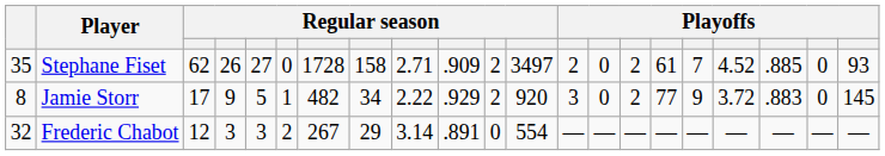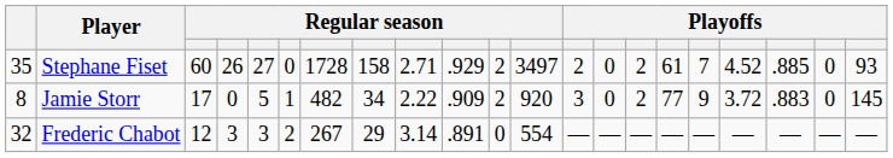 <table class="wikitable plainrowheaders" style="text-align:center;">
 <tr>
 <th scope="col" rowspan="2"></th>
 <th scope="col" rowspan="2">Player</th>
 <th scope=colgroup colspan=10>Regular season</th>
 <th scope=colgroup colspan=9>Playoffs</th>
 </tr>
 <tr>
 <th scope="col"></th>
 <th scope="col"></th>
 <th scope="col"></th>
 <th scope="col"></th>
 <th scope="col"></th>
 <th scope="col"></th>
 <th scope="col"></th>
 <th scope="col"></th>
 <th scope="col"></th>
 <th scope="col"></th>
 <th scope="col"></th>
 <th scope="col"></th>
 <th scope="col"></th>
 <th scope="col"></th>
 <th scope="col"></th>
 <th scope="col"></th>
 <th scope="col"></th>
 <th scope="col"></th>
 <th scope="col"></th>
 </tr>
 <tr>
 <td scope="row">35</td>
 <td align="left"><a href='#'>Stephane Fiset</a></td>
-<td>62</td>
+<td>60</td>
 <td>26</td>
 <td>27</td>
 <td>0</td>
 <td>1728</td>
 <td>158</td>
 <td>2.71</td>
-<td>.909</td>
+<td>.929</td>
 <td>2</td>
 <td>3497</td>
 <td>2</td>
 <td>0</td>
 <td>2</td>
 <td>61</td>
 <td>7</td>
 <td>4.52</td>
 <td>.885</td>
 <td>0</td>
 <td>93</td>
 </tr>
 <tr>
 <td scope="row">8</td>
 <td align="left"><a href='#'>Jamie Storr</a></td>
 <td>17</td>
-<td>9</td>
+<td>0</td>
 <td>5</td>
 <td>1</td>
 <td>482</td>
 <td>34</td>
 <td>2.22</td>
-<td>.929</td>
+<td>.909</td>
 <td>2</td>
 <td>920</td>
 <td>3</td>
 <td>0</td>
 <td>2</td>
 <td>77</td>
 <td>9</td>
 <td>3.72</td>
 <td>.883</td>
 <td>0</td>
 <td>145</td>
 </tr>
 <tr>
 <td scope="row">32</td>
 <td align="left"><a href='#'>Frederic Chabot</a></td>
 <td>12</td>
 <td>3</td>
 <td>3</td>
 <td>2</td>
 <td>267</td>
 <td>29</td>
 <td>3.14</td>
 <td>.891</td>
 <td>0</td>
 <td>554</td>
 <td>—</td>
 <td>—</td>
 <td>—</td>
 <td>—</td>
 <td>—</td>
 <td>—</td>
 <td>—</td>
 <td>—</td>
 <td>—</td>
 </tr>
 </table>
